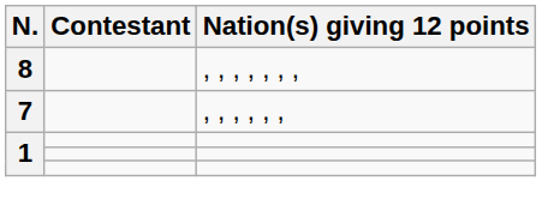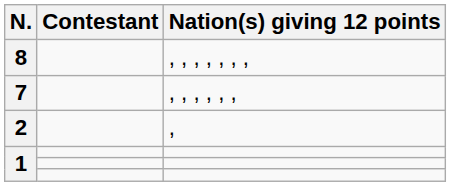 <table class="wikitable plainrowheaders">
 <tr>
 <th scope="col">N.</th>
 <th scope="col">Contestant</th>
 <th scope="col">Nation(s) giving 12 points</th>
 </tr>
 <tr>
 <th scope="row">8</th>
 <td></td>
 <td>, , , , , , , </td>
 </tr>
 <tr>
 <th scope="row">7</th>
 <td></td>
 <td>, , , , , , </td>
 </tr>
 <tr>
+<th scope="row">2</th>
+<td></td>
+<td>, </td>
+</tr>
+<tr>
 <th scope="row" rowspan="3">1</th>
 <td></td>
 <td></td>
 </tr>
 <tr>
 <td></td>
 <td></td>
 </tr>
 <tr>
 <td></td>
 <td></td>
 </tr>
 </table>
